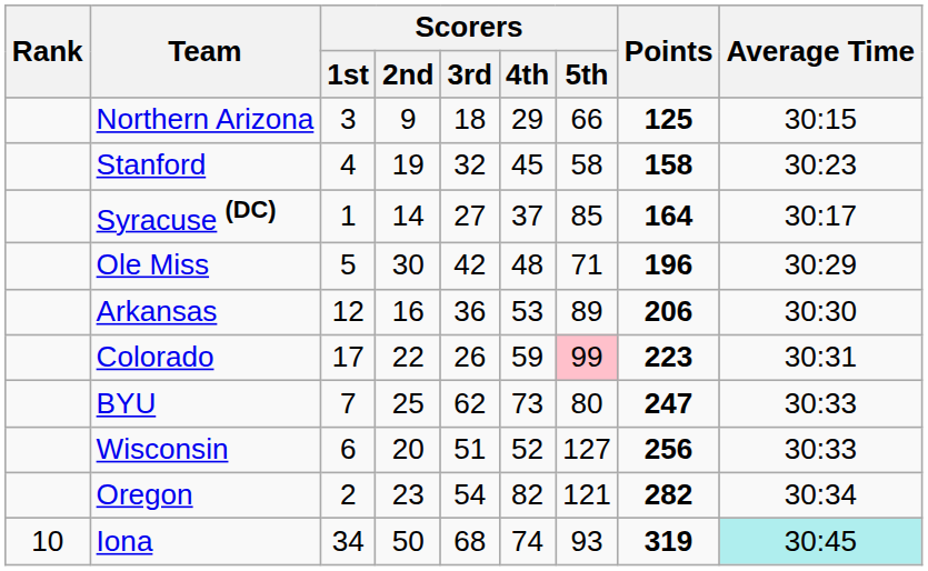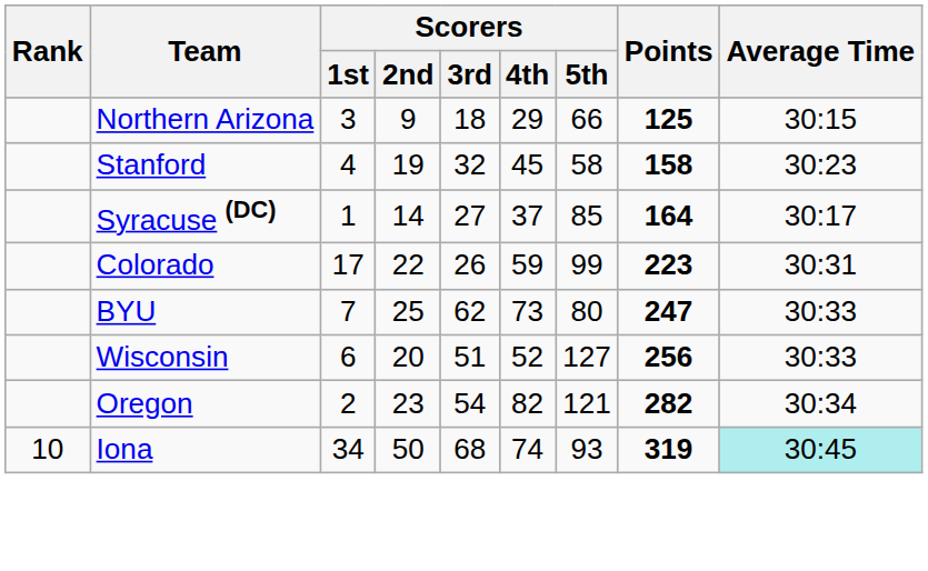 <table class="wikitable sortable" style="text-align:center">
 <tr>
 <th rowspan="2">Rank</th>
 <th rowspan="2">Team</th>
 <th colspan="5">Scorers</th>
 <th rowspan="2">Points</th>
 <th rowspan="2">Average Time</th>
 </tr>
 <tr>
 <th>1st</th>
 <th>2nd</th>
 <th>3rd</th>
 <th>4th</th>
 <th>5th</th>
 </tr>
 <tr>
 <td></td>
 <td align=left><a href='#'>Northern Arizona</a></td>
 <td>3</td>
 <td>9</td>
 <td>18</td>
 <td>29</td>
 <td>66</td>
 <td><strong>125</strong></td>
 <td>30:15</td>
 </tr>
 <tr>
 <td></td>
 <td align=left><a href='#'>Stanford</a></td>
 <td>4</td>
 <td>19</td>
 <td>32</td>
 <td>45</td>
 <td>58</td>
 <td><strong>158</strong></td>
 <td>30:23</td>
 </tr>
 <tr>
 <td></td>
 <td align=left><a href='#'>Syracuse</a> <sup><strong>(DC)</strong></sup></td>
 <td>1</td>
 <td>14</td>
 <td>27</td>
 <td>37</td>
 <td>85</td>
 <td><strong>164</strong></td>
 <td>30:17</td>
 </tr>
 <tr>
 <td></td>
-<td align=left><a href='#'>Ole Miss</a></td>
-<td>5</td>
-<td>30</td>
-<td>42</td>
-<td>48</td>
-<td>71</td>
-<td><strong>196</strong></td>
-<td>30:29</td>
-</tr>
-<tr>
-<td></td>
-<td align=left><a href='#'>Arkansas</a></td>
-<td>12</td>
-<td>16</td>
-<td>36</td>
-<td>53</td>
-<td>89</td>
-<td><strong>206</strong></td>
-<td>30:30</td>
-</tr>
-<tr>
-<td></td>
 <td align=left><a href='#'>Colorado</a></td>
 <td>17</td>
 <td>22</td>
 <td>26</td>
 <td>59</td>
-<td style="background: pink;">99</td>
+<td>99</td>
 <td><strong>223</strong></td>
 <td>30:31</td>
 </tr>
 <tr>
 <td></td>
 <td align=left><a href='#'>BYU</a></td>
 <td>7</td>
 <td>25</td>
 <td>62</td>
 <td>73</td>
 <td>80</td>
 <td><strong>247</strong></td>
 <td>30:33</td>
 </tr>
 <tr>
 <td></td>
 <td align=left><a href='#'>Wisconsin</a></td>
 <td>6</td>
 <td>20</td>
 <td>51</td>
 <td>52</td>
 <td>127</td>
 <td><strong>256</strong></td>
 <td>30:33</td>
 </tr>
 <tr>
 <td></td>
 <td align=left><a href='#'>Oregon</a></td>
 <td>2</td>
 <td>23</td>
 <td>54</td>
 <td>82</td>
 <td>121</td>
 <td><strong>282</strong></td>
 <td>30:34</td>
 </tr>
 <tr>
 <td>10</td>
 <td align=left><a href='#'>Iona</a></td>
 <td>34</td>
 <td>50</td>
 <td>68</td>
 <td>74</td>
 <td>93</td>
 <td><strong>319</strong></td>
 <td style="background: paleturquoise;">30:45</td>
 </tr>
 </table>
